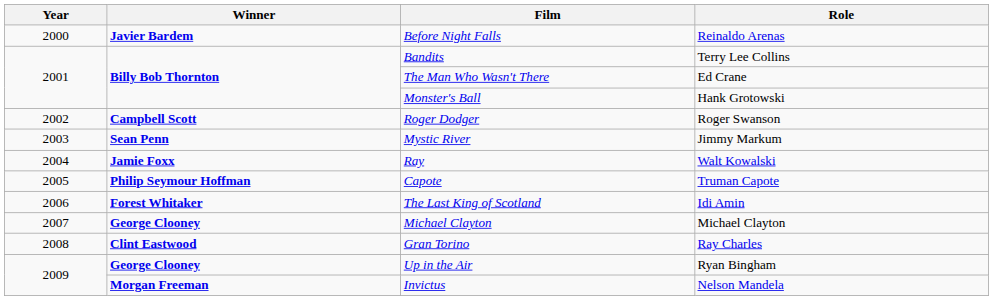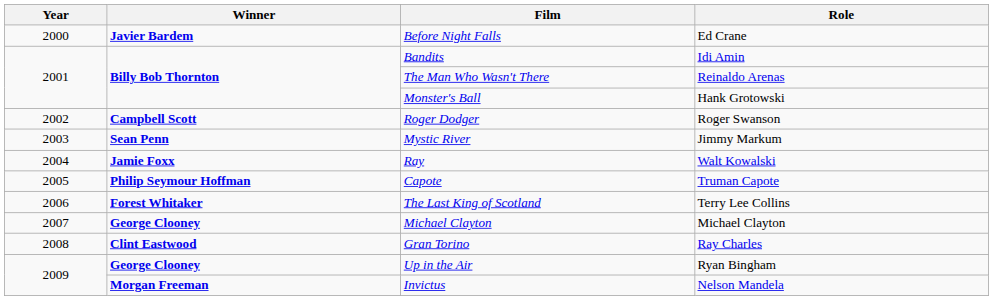 <table class="wikitable" width="95%" cellpadding="5">
 <tr>
 <th width="100"><strong>Year</strong></th>
 <th width="300"><strong>Winner</strong></th>
 <th width="300"><strong>Film</strong></th>
 <th width="300"><strong>Role</strong></th>
 </tr>
 <tr>
 <td style="text-align:center;">2000</td>
 <td><strong><a href='#'>Javier Bardem</a></strong></td>
 <td><em><a href='#'>Before Night Falls</a></em></td>
-<td><a href='#'>Reinaldo Arenas</a></td>
+<td>Ed Crane</td>
 </tr>
 <tr>
 <td rowspan="3" style="text-align:center;">2001</td>
 <td rowspan="3"><strong><a href='#'>Billy Bob Thornton</a></strong></td>
 <td><em><a href='#'>Bandits</a></em></td>
-<td>Terry Lee Collins</td>
+<td><a href='#'>Idi Amin</a></td>
 </tr>
 <tr>
 <td><em><a href='#'>The Man Who Wasn't There</a></em></td>
-<td>Ed Crane</td>
+<td><a href='#'>Reinaldo Arenas</a></td>
 </tr>
 <tr>
 <td><em><a href='#'>Monster's Ball</a></em></td>
 <td>Hank Grotowski</td>
 </tr>
 <tr>
 <td style="text-align:center;">2002</td>
 <td><strong><a href='#'>Campbell Scott</a></strong></td>
 <td><em><a href='#'>Roger Dodger</a></em></td>
 <td>Roger Swanson</td>
 </tr>
 <tr>
 <td style="text-align:center;">2003</td>
 <td><strong><a href='#'>Sean Penn</a></strong></td>
 <td><em><a href='#'>Mystic River</a></em></td>
 <td>Jimmy Markum</td>
 </tr>
 <tr>
 <td style="text-align:center;">2004</td>
 <td><strong><a href='#'>Jamie Foxx</a></strong></td>
 <td><em><a href='#'>Ray</a></em></td>
 <td><a href='#'>Walt Kowalski</a></td>
 </tr>
 <tr>
 <td style="text-align:center;">2005</td>
 <td><strong><a href='#'>Philip Seymour Hoffman</a></strong></td>
 <td><em><a href='#'>Capote</a></em></td>
 <td><a href='#'>Truman Capote</a></td>
 </tr>
 <tr>
 <td style="text-align:center;">2006</td>
 <td><strong><a href='#'>Forest Whitaker</a></strong></td>
 <td><em><a href='#'>The Last King of Scotland</a></em></td>
-<td><a href='#'>Idi Amin</a></td>
+<td>Terry Lee Collins</td>
 </tr>
 <tr>
 <td style="text-align:center;">2007</td>
 <td><strong><a href='#'>George Clooney</a></strong></td>
 <td><em><a href='#'>Michael Clayton</a></em></td>
 <td>Michael Clayton</td>
 </tr>
 <tr>
 <td style="text-align:center;">2008</td>
 <td><strong><a href='#'>Clint Eastwood</a></strong></td>
 <td><em><a href='#'>Gran Torino</a></em></td>
 <td><a href='#'>Ray Charles</a></td>
 </tr>
 <tr>
 <td rowspan="2" style="text-align:center;">2009</td>
 <td><strong><a href='#'>George Clooney</a></strong></td>
 <td><em><a href='#'>Up in the Air</a></em></td>
 <td>Ryan Bingham</td>
 </tr>
 <tr>
 <td><strong><a href='#'>Morgan Freeman</a></strong></td>
 <td><em><a href='#'>Invictus</a></em></td>
 <td><a href='#'>Nelson Mandela</a></td>
 </tr>
 </table>
